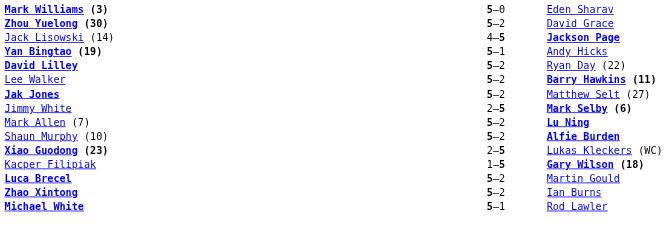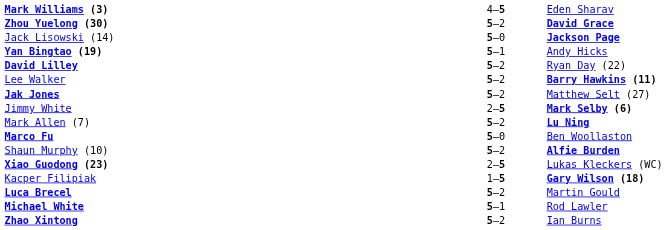 <table width="100%" cellspacing="1">
 <tr>
 <th width=45%></th>
 <th width=10%></th>
 <th width=45%></th>
 </tr>
 <tr>
 <td> <strong><a href='#'>Mark Williams</a> (3)</strong></td>
-<td align="center"><strong>5</strong>–0</td>
+<td align="center">4–<strong>5</strong></td>
 <td> <a href='#'>Eden Sharav</a></td>
 </tr>
 <tr>
 <td> <strong><a href='#'>Zhou Yuelong</a> (30)</strong></td>
 <td align="center"><strong>5</strong>–2</td>
-<td> <a href='#'>David Grace</a></td>
+<td><strong> <a href='#'>David Grace</a></strong></td>
 </tr>
 <tr>
 <td> <a href='#'>Jack Lisowski</a> (14)</td>
-<td align="center">4–<strong>5</strong></td>
+<td align="center"><strong>5</strong>–0</td>
 <td> <strong><a href='#'>Jackson Page</a></strong></td>
 </tr>
 <tr>
 <td> <strong><a href='#'>Yan Bingtao</a> (19)</strong></td>
 <td align="center"><strong>5</strong>–1</td>
 <td> <a href='#'>Andy Hicks</a></td>
 </tr>
 <tr>
 <td> <strong><a href='#'>David Lilley</a></strong></td>
 <td align="center"><strong>5</strong>–2</td>
 <td> <a href='#'>Ryan Day</a> (22)</td>
 </tr>
 <tr>
 <td> <a href='#'>Lee Walker</a></td>
 <td align="center"><strong>5</strong>–2</td>
 <td> <strong><a href='#'>Barry Hawkins</a> (11)</strong></td>
 </tr>
 <tr>
 <td> <strong><a href='#'>Jak Jones</a></strong></td>
 <td align="center"><strong>5</strong>–2</td>
 <td> <a href='#'>Matthew Selt</a> (27)</td>
 </tr>
 <tr>
 <td> <a href='#'>Jimmy White</a></td>
 <td align="center">2–<strong>5</strong></td>
 <td> <strong><a href='#'>Mark Selby</a> (6)</strong></td>
 </tr>
 <tr>
 <td> <a href='#'>Mark Allen</a> (7)</td>
 <td align="center"><strong>5</strong>–2</td>
 <td> <strong><a href='#'>Lu Ning</a></strong></td>
 </tr>
 <tr>
+<td> <strong><a href='#'>Marco Fu</a></strong></td>
+<td align="center"><strong>5</strong>–0</td>
+<td> <a href='#'>Ben Woollaston</a></td>
+</tr>
+<tr>
 <td> <a href='#'>Shaun Murphy</a> (10)</td>
 <td align="center"><strong>5</strong>–2</td>
 <td> <strong><a href='#'>Alfie Burden</a></strong></td>
 </tr>
 <tr>
 <td> <strong><a href='#'>Xiao Guodong</a> (23)</strong></td>
 <td align="center">2–<strong>5</strong></td>
 <td> <a href='#'>Lukas Kleckers</a> (WC)</td>
 </tr>
 <tr>
 <td> <a href='#'>Kacper Filipiak</a></td>
 <td align="center">1–<strong>5</strong></td>
 <td> <strong><a href='#'>Gary Wilson</a> (18)</strong></td>
 </tr>
 <tr>
 <td> <strong><a href='#'>Luca Brecel</a></strong></td>
 <td align="center"><strong>5</strong>–2</td>
 <td> <a href='#'>Martin Gould</a></td>
 </tr>
 <tr>
+<td> <strong><a href='#'>Michael White</a></strong></td>
+<td align="center"><strong>5</strong>–1</td>
+<td> <a href='#'>Rod Lawler</a></td>
+</tr>
+<tr>
 <td> <strong><a href='#'>Zhao Xintong</a></strong></td>
 <td align="center"><strong>5</strong>–2</td>
 <td> <a href='#'>Ian Burns</a></td>
 </tr>
-<tr>
-<td> <strong><a href='#'>Michael White</a></strong></td>
-<td align="center"><strong>5</strong>–1</td>
-<td> <a href='#'>Rod Lawler</a></td>
-</tr>
 </table>
